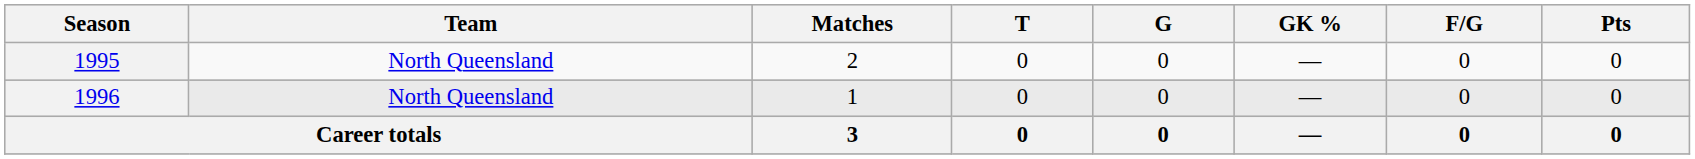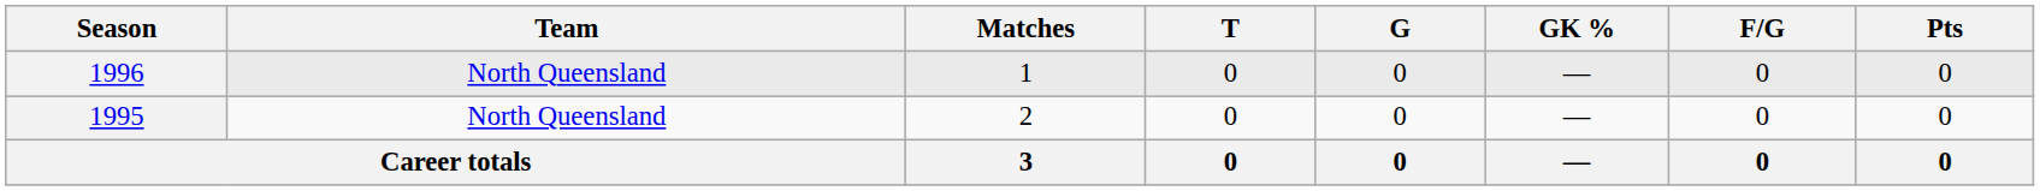 <table class="wikitable sortable"  style="font-size:90%; text-align:center; width:85%;">
 <tr>
 <th width=2%>Season</th>
 <th width=8%>Team</th>
 <th width=2%>Matches</th>
 <th width=2%>T</th>
 <th width=2%>G</th>
 <th width=2%>GK %</th>
 <th width=2%>F/G</th>
 <th width=2%>Pts</th>
 </tr>
-<tr>
-<th scope="row" style="text-align:center; font-weight:normal"><a href='#'>1995</a></th>
+<tr style="background-color: #EAEAEA">
+<th scope="row" style="text-align:center; font-weight:normal"><a href='#'>1996</a></th>
 <td style="text-align:center;"> <a href='#'>North Queensland</a></td>
-<td>2</td>
+<td>1</td>
 <td>0</td>
 <td>0</td>
 <td>—</td>
 <td>0</td>
 <td>0</td>
 </tr>
-<tr style="background-color: #EAEAEA">
-<th scope="row" style="text-align:center; font-weight:normal"><a href='#'>1996</a></th>
+<tr>
+<th scope="row" style="text-align:center; font-weight:normal"><a href='#'>1995</a></th>
 <td style="text-align:center;"> <a href='#'>North Queensland</a></td>
-<td>1</td>
+<td>2</td>
 <td>0</td>
 <td>0</td>
 <td>—</td>
 <td>0</td>
 <td>0</td>
 </tr>
 <tr class="sortbottom">
 <th colspan=2>Career totals</th>
 <th>3</th>
 <th>0</th>
 <th>0</th>
 <th>—</th>
 <th>0</th>
 <th>0</th>
 </tr>
 </table>
